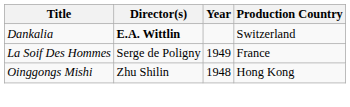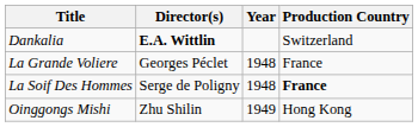 <table class="wikitable sortable">
 <tr>
 <th>Title</th>
 <th>Director(s)</th>
 <th>Year</th>
 <th>Production Country</th>
 </tr>
 <tr>
 <td><em>Dankalia</em></td>
 <td><strong>E.A. Wittlin</strong></td>
 <td></td>
 <td>Switzerland</td>
 </tr>
 <tr>
+<td><em>La Grande Voliere</em></td>
+<td>Georges Péclet</td>
+<td>1948</td>
+<td>France</td>
+</tr>
+<tr>
 <td><em>La Soif Des Hommes</em></td>
 <td>Serge de Poligny</td>
-<td>1949</td>
-<td>France</td>
+<td>1948</td>
+<td><strong>France</strong></td>
 </tr>
 <tr>
 <td><em>Oinggongs Mishi</em></td>
 <td>Zhu Shilin</td>
-<td>1948</td>
+<td>1949</td>
 <td>Hong Kong</td>
 </tr>
 </table>
